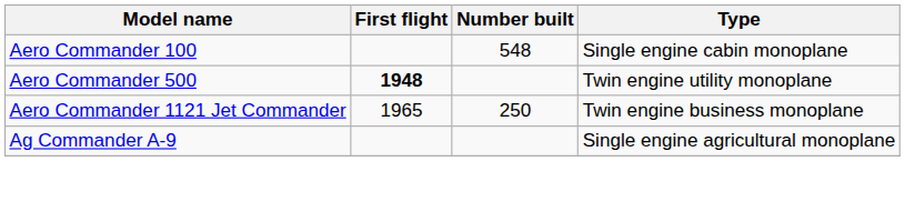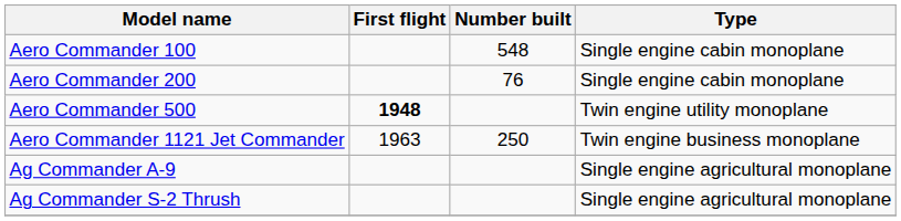 <table class="wikitable sortable">
 <tr>
 <th>Model name</th>
 <th>First flight</th>
 <th>Number built</th>
 <th>Type</th>
 </tr>
 <tr>
 <td align=left><a href='#'>Aero Commander 100</a></td>
 <td align=center></td>
 <td align=center>548</td>
 <td align=left>Single engine cabin monoplane</td>
 </tr>
 <tr>
+<td align=left><a href='#'>Aero Commander 200</a></td>
+<td align=center></td>
+<td align=center>76</td>
+<td align=left>Single engine cabin monoplane</td>
+</tr>
+<tr>
 <td align=left><a href='#'>Aero Commander 500</a></td>
 <td align=center><strong>1948</strong></td>
 <td align=center></td>
 <td align=left>Twin engine utility monoplane</td>
 </tr>
 <tr>
 <td align=left><a href='#'>Aero Commander 1121 Jet Commander</a></td>
-<td align=center>1965</td>
+<td align=center>1963</td>
 <td align=center>250</td>
 <td align=left>Twin engine business monoplane</td>
 </tr>
 <tr>
 <td align=left><a href='#'>Ag Commander A-9</a></td>
 <td align=center></td>
 <td align=center></td>
 <td align=left>Single engine agricultural monoplane</td>
 </tr>
 <tr>
+<td align=left><a href='#'>Ag Commander S-2 Thrush</a></td>
+<td align=center></td>
+<td align=center></td>
+<td align=left>Single engine agricultural monoplane</td>
+</tr>
+<tr>
 </tr>
 </table>
